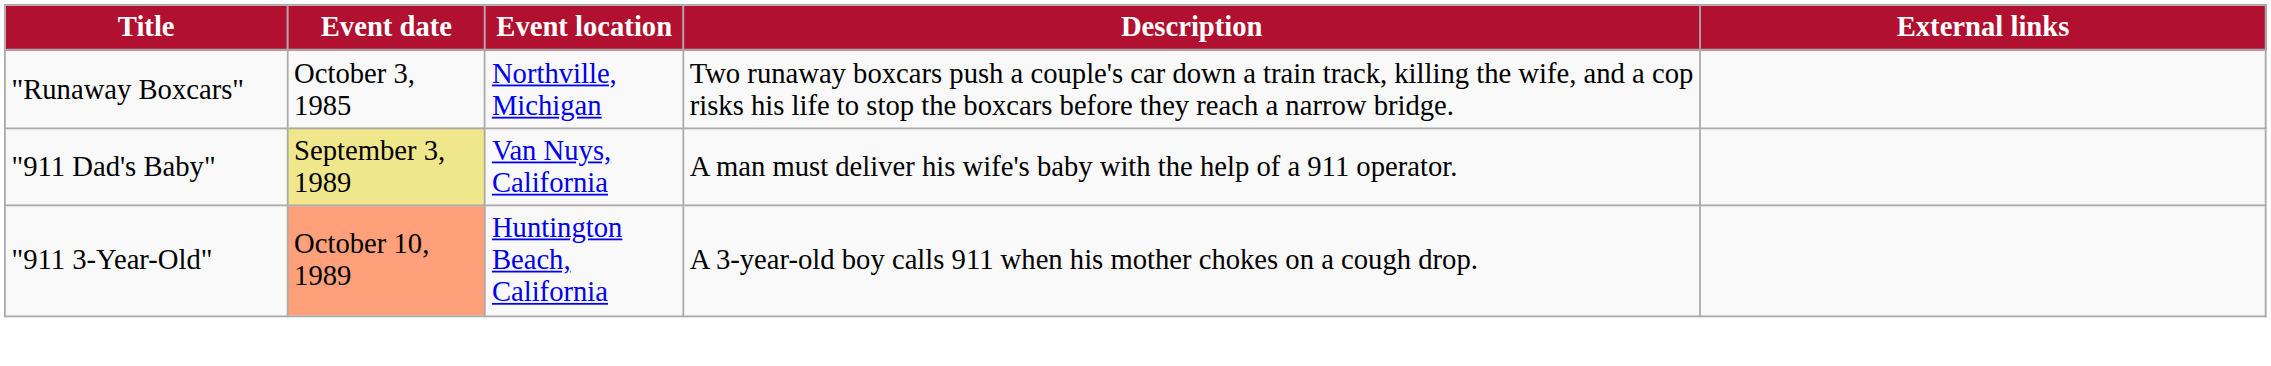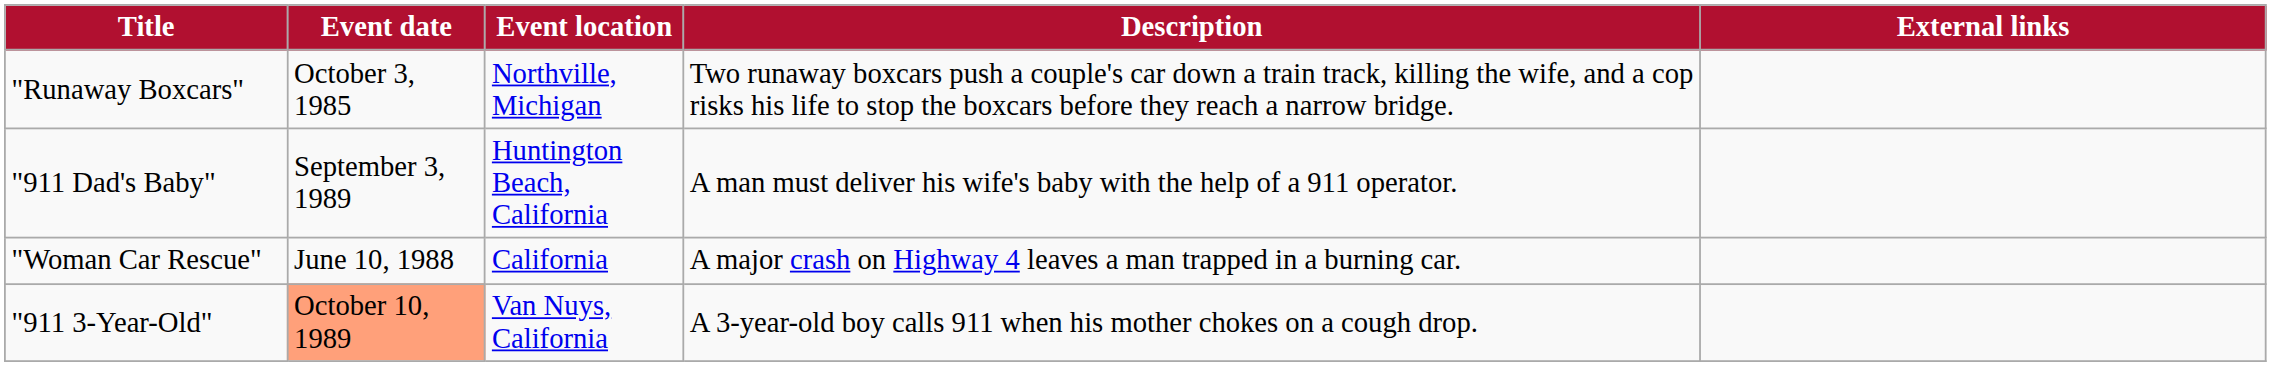 <table class="wikitable" style="width: 100%;">
 <tr>
 <th style="background: #B11030; color: #FFFFFF; width: 10%;">Title</th>
 <th style="background: #B11030; color: #FFFFFF; width: 7%;">Event date</th>
 <th style="background: #B11030; color: #FFFFFF; width: 7%;">Event location</th>
 <th style="background: #B11030; color: #FFFFFF; width: 36%;">Description</th>
 <th style="background: #B11030; color: #FFFFFF; width: 20%;">External links</th>
 </tr>
 <tr>
 <td>"Runaway Boxcars"</td>
 <td>October 3, 1985</td>
 <td><a href='#'>Northville, Michigan</a></td>
 <td>Two runaway boxcars push a couple's car down a train track, killing the wife, and a cop risks his life to stop the boxcars before they reach a narrow bridge.</td>
 <td></td>
 </tr>
 <tr>
 <td>"911 Dad's Baby"</td>
-<td style="background: khaki;">September 3, 1989</td>
-<td><a href='#'>Van Nuys, California</a></td>
+<td>September 3, 1989</td>
+<td><a href='#'>Huntington Beach, California</a></td>
 <td>A man must deliver his wife's baby with the help of a 911 operator.</td>
+<td></td>
+</tr>
+<tr>
+<td>"Woman Car Rescue"</td>
+<td>June 10, 1988</td>
+<td><a href='#'>California</a></td>
+<td>A major <a href='#'>crash</a> on <a href='#'>Highway 4</a> leaves a man trapped in a burning car.</td>
 <td></td>
 </tr>
 <tr>
 <td>"911 3-Year-Old"</td>
 <td style="background: lightsalmon;">October 10, 1989</td>
-<td><a href='#'>Huntington Beach, California</a></td>
+<td><a href='#'>Van Nuys, California</a></td>
 <td>A 3-year-old boy calls 911 when his mother chokes on a cough drop.</td>
 <td></td>
 </tr>
 </table>
